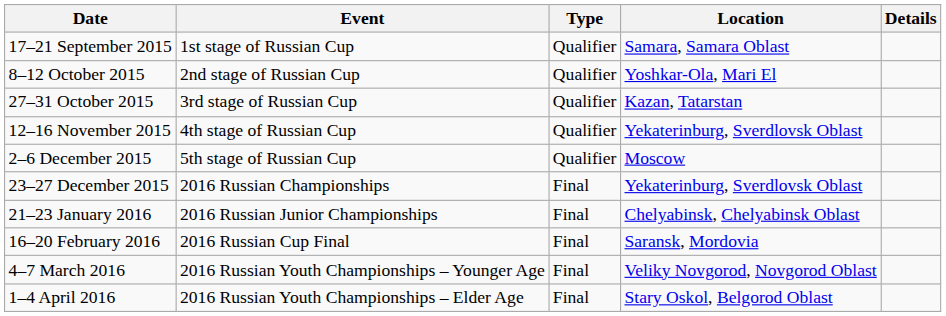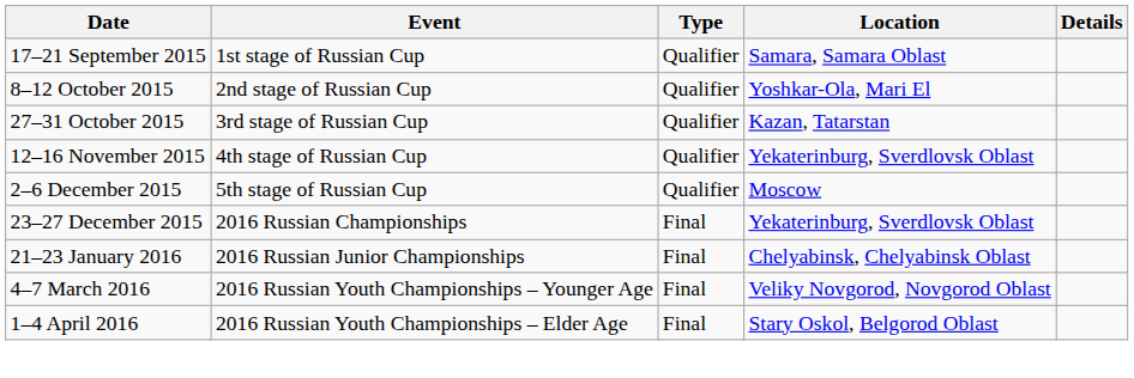 <table class="wikitable">
 <tr>
 <th>Date</th>
 <th>Event</th>
 <th>Type</th>
 <th>Location</th>
 <th>Details</th>
 </tr>
 <tr>
 <td>17–21 September 2015</td>
 <td>1st stage of Russian Cup</td>
 <td>Qualifier</td>
 <td><a href='#'>Samara</a>, <a href='#'>Samara Oblast</a></td>
 <td></td>
 </tr>
 <tr>
 <td>8–12 October 2015</td>
 <td>2nd stage of Russian Cup</td>
 <td>Qualifier</td>
 <td><a href='#'>Yoshkar-Ola</a>, <a href='#'>Mari El</a></td>
 <td></td>
 </tr>
 <tr>
 <td>27–31 October 2015</td>
 <td>3rd stage of Russian Cup</td>
 <td>Qualifier</td>
 <td><a href='#'>Kazan</a>, <a href='#'>Tatarstan</a></td>
 <td></td>
 </tr>
 <tr>
 <td>12–16 November 2015</td>
 <td>4th stage of Russian Cup</td>
 <td>Qualifier</td>
 <td><a href='#'>Yekaterinburg</a>, <a href='#'>Sverdlovsk Oblast</a></td>
 <td></td>
 </tr>
 <tr>
 <td>2–6 December 2015</td>
 <td>5th stage of Russian Cup</td>
 <td>Qualifier</td>
 <td><a href='#'>Moscow</a></td>
 <td></td>
 </tr>
 <tr>
 <td>23–27 December 2015</td>
 <td>2016 Russian Championships</td>
 <td>Final</td>
 <td><a href='#'>Yekaterinburg</a>, <a href='#'>Sverdlovsk Oblast</a></td>
 <td></td>
 </tr>
 <tr>
 <td>21–23 January 2016</td>
 <td>2016 Russian Junior Championships</td>
 <td>Final</td>
 <td><a href='#'>Chelyabinsk</a>, <a href='#'>Chelyabinsk Oblast</a></td>
 <td></td>
 </tr>
 <tr>
-<td>16–20 February 2016</td>
-<td>2016 Russian Cup Final</td>
-<td>Final</td>
-<td><a href='#'>Saransk</a>, <a href='#'>Mordovia</a></td>
-<td></td>
-</tr>
-<tr>
 <td>4–7 March 2016</td>
 <td>2016 Russian Youth Championships – Younger Age</td>
 <td>Final</td>
 <td><a href='#'>Veliky Novgorod</a>, <a href='#'>Novgorod Oblast</a></td>
 <td></td>
 </tr>
 <tr>
 <td>1–4 April 2016</td>
 <td>2016 Russian Youth Championships – Elder Age</td>
 <td>Final</td>
 <td><a href='#'>Stary Oskol</a>, <a href='#'>Belgorod Oblast</a></td>
 <td></td>
 </tr>
 </table>
